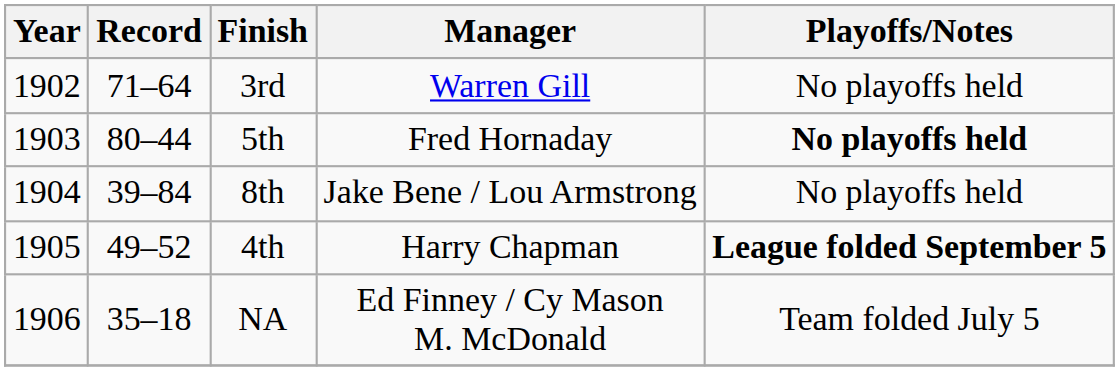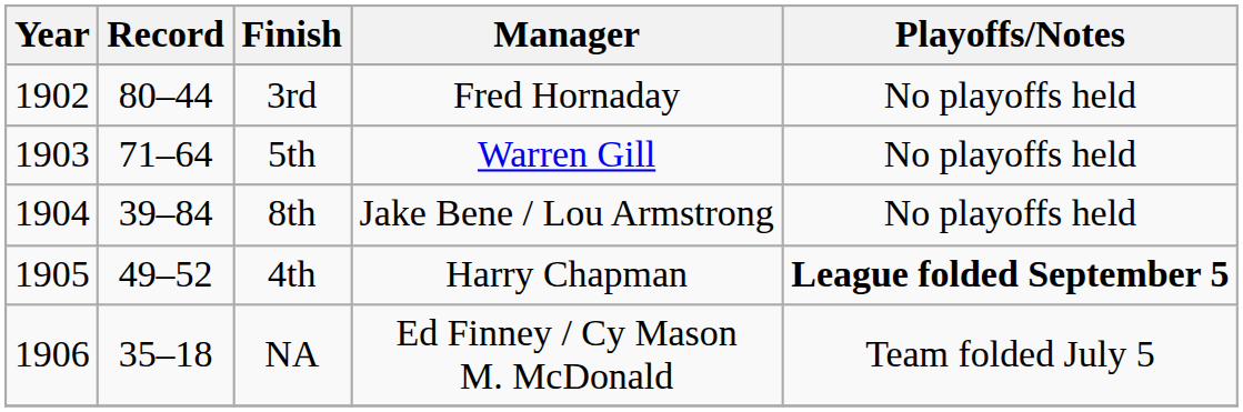 <table class="wikitable" style="text-align:center">
 <tr>
 <th>Year</th>
 <th>Record</th>
 <th>Finish</th>
 <th>Manager</th>
 <th>Playoffs/Notes</th>
 </tr>
 <tr align=center>
 <td>1902</td>
-<td>71–64</td>
+<td>80–44</td>
 <td>3rd</td>
-<td><a href='#'>Warren Gill</a></td>
+<td>Fred Hornaday</td>
 <td>No playoffs held</td>
 </tr>
 <tr align=center>
 <td>1903</td>
-<td>80–44</td>
+<td>71–64</td>
 <td>5th</td>
-<td>Fred Hornaday</td>
-<td><strong>No playoffs held</strong></td>
+<td><a href='#'>Warren Gill</a></td>
+<td>No playoffs held</td>
 </tr>
 <tr align=center>
 <td>1904</td>
 <td>39–84</td>
 <td>8th</td>
 <td>Jake Bene / Lou Armstrong</td>
 <td>No playoffs held</td>
 </tr>
 <tr align=center>
 <td>1905</td>
 <td>49–52</td>
 <td>4th</td>
 <td>Harry Chapman</td>
 <td><strong>League folded September 5</strong></td>
 </tr>
 <tr align=center>
 <td>1906</td>
 <td>35–18</td>
 <td>NA</td>
 <td>Ed Finney / Cy Mason<br>M. McDonald</td>
 <td>Team folded July 5</td>
 </tr>
 <tr align=center>
 </tr>
 </table>
